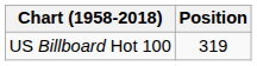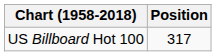 <table class="wikitable plainrowheaders">
 <tr>
 <th>Chart (1958-2018)</th>
 <th>Position</th>
 </tr>
 <tr>
 <td>US <em>Billboard</em> Hot 100</td>
-<td style="text-align:center;">319</td>
+<td style="text-align:center;">317</td>
 </tr>
 </table>
